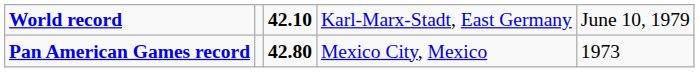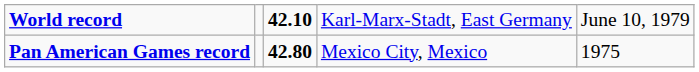 <table class="wikitable">
 <tr>
 <td><strong><a href='#'>World record</a></strong></td>
 <td></td>
 <td><strong>42.10</strong></td>
 <td><a href='#'>Karl-Marx-Stadt</a>, <a href='#'>East Germany</a></td>
 <td>June 10, 1979</td>
 </tr>
 <tr>
 <td><strong><a href='#'>Pan American Games record</a></strong></td>
 <td></td>
 <td><strong>42.80</strong></td>
 <td><a href='#'>Mexico City</a>, <a href='#'>Mexico</a></td>
-<td>1973</td>
+<td>1975</td>
 </tr>
 </table>
